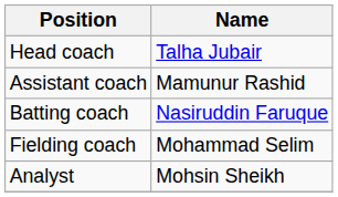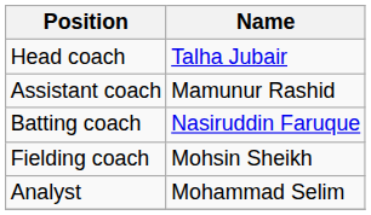 <table class="wikitable">
 <tr>
 <th>Position</th>
 <th>Name</th>
 </tr>
 <tr>
 <td>Head coach</td>
 <td><a href='#'>Talha Jubair</a></td>
 </tr>
 <tr>
 <td>Assistant coach</td>
 <td>Mamunur Rashid</td>
 </tr>
 <tr>
 <td>Batting coach</td>
 <td><a href='#'>Nasiruddin Faruque</a></td>
 </tr>
 <tr>
 <td>Fielding coach</td>
-<td>Mohammad Selim</td>
+<td>Mohsin Sheikh</td>
 </tr>
 <tr>
 <td>Analyst</td>
-<td>Mohsin Sheikh</td>
+<td>Mohammad Selim</td>
 </tr>
 <tr>
 </tr>
 </table>
